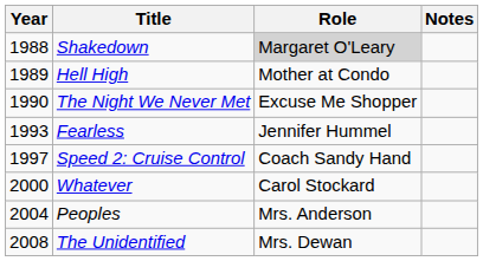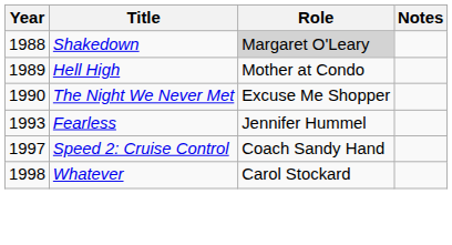 <table class="wikitable">
 <tr>
 <th>Year</th>
 <th>Title</th>
 <th>Role</th>
 <th>Notes</th>
 </tr>
 <tr>
 <td>1988</td>
 <td><em><a href='#'>Shakedown</a></em></td>
 <td style="background: lightgrey;">Margaret O'Leary</td>
 <td></td>
 </tr>
 <tr>
 <td>1989</td>
 <td><em><a href='#'>Hell High</a></em></td>
 <td>Mother at Condo</td>
 <td></td>
 </tr>
 <tr>
 <td>1990</td>
 <td><em><a href='#'>The Night We Never Met</a></em></td>
 <td>Excuse Me Shopper</td>
 <td></td>
 </tr>
 <tr>
 <td>1993</td>
 <td><em><a href='#'>Fearless</a></em></td>
 <td>Jennifer Hummel</td>
 <td></td>
 </tr>
 <tr>
 <td>1997</td>
 <td><em><a href='#'>Speed 2: Cruise Control</a></em></td>
 <td>Coach Sandy Hand</td>
 <td></td>
 </tr>
 <tr>
-<td>2000</td>
+<td>1998</td>
 <td><em><a href='#'>Whatever</a></em></td>
 <td>Carol Stockard</td>
 <td></td>
 </tr>
-<tr>
-<td>2004</td>
-<td><em>Peoples</em></td>
-<td>Mrs. Anderson</td>
-<td></td>
-</tr>
-<tr>
-<td>2008</td>
-<td><em><a href='#'>The Unidentified</a></em></td>
-<td>Mrs. Dewan</td>
-<td></td>
-</tr>
 </table>
